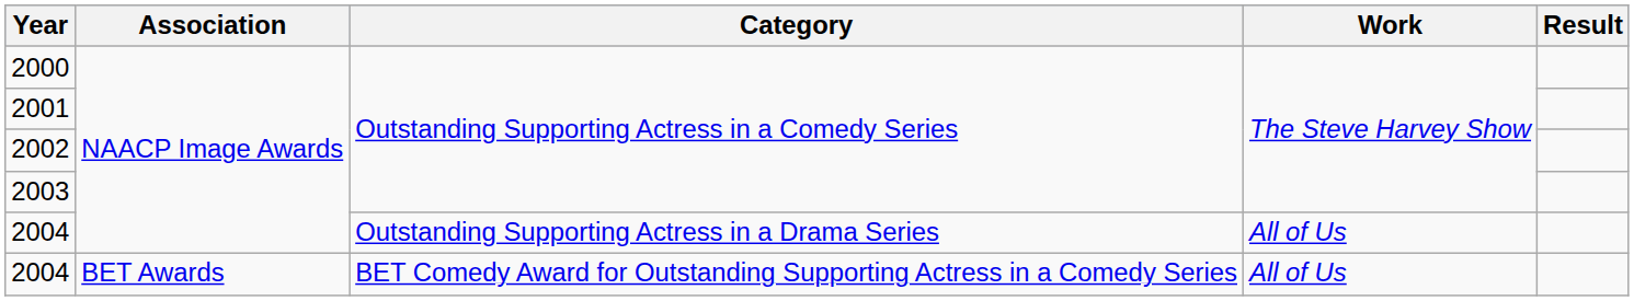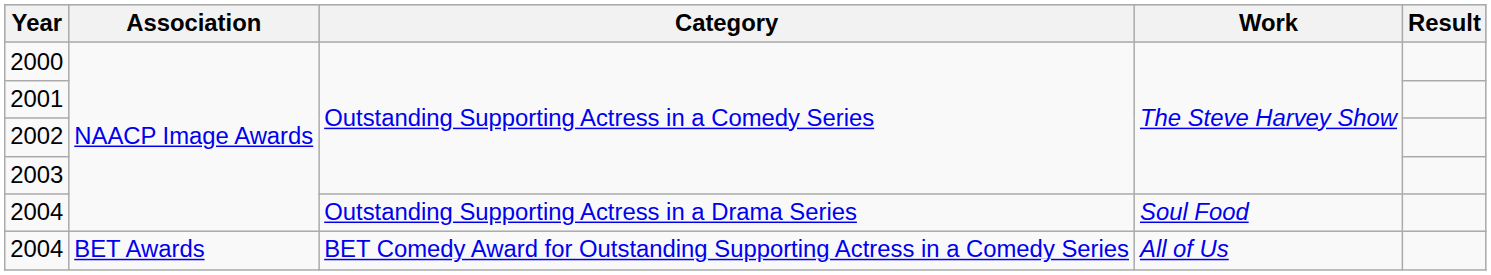 <table class="wikitable sortable">
 <tr style="background:#b0c4de;">
 <th>Year</th>
 <th>Association</th>
 <th>Category</th>
 <th>Work</th>
 <th>Result</th>
 </tr>
 <tr>
 <td>2000</td>
 <td rowspan=5><a href='#'>NAACP Image Awards</a></td>
 <td rowspan=4><a href='#'>Outstanding Supporting Actress in a Comedy Series</a></td>
 <td rowspan=4><em><a href='#'>The Steve Harvey Show</a></em></td>
 <td></td>
 </tr>
 <tr>
 <td>2001</td>
 <td></td>
 </tr>
 <tr>
 <td>2002</td>
 <td></td>
 </tr>
 <tr>
 <td>2003</td>
 <td></td>
 </tr>
 <tr>
 <td>2004</td>
 <td><a href='#'>Outstanding Supporting Actress in a Drama Series</a></td>
-<td><em><a href='#'>All of Us</a></em></td>
+<td><em><a href='#'>Soul Food</a></em></td>
 <td></td>
 </tr>
 <tr>
 <td>2004</td>
 <td><a href='#'>BET Awards</a></td>
 <td><a href='#'>BET Comedy Award for Outstanding Supporting Actress in a Comedy Series</a></td>
 <td><em><a href='#'>All of Us</a></em></td>
 <td></td>
 </tr>
 </table>
